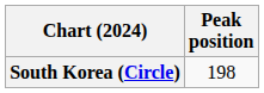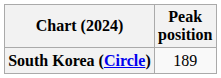 <table class="wikitable plainrowheaders" style="text-align:center">
 <tr>
 <th scope="col">Chart (2024)</th>
 <th scope="col">Peak<br>position</th>
 </tr>
 <tr>
 <th scope="row">South Korea (<a href='#'>Circle</a>)</th>
-<td>198</td>
+<td>189</td>
 </tr>
 </table>
